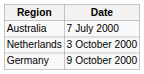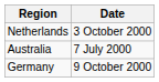 <table class="wikitable">
 <tr>
 <th>Region</th>
 <th>Date</th>
 </tr>
 <tr>
+<td>Netherlands</td>
+<td>3 October 2000</td>
+</tr>
+<tr>
 <td>Australia</td>
 <td>7 July 2000</td>
-</tr>
-<tr>
-<td>Netherlands</td>
-<td>3 October 2000</td>
 </tr>
 <tr>
 <td>Germany</td>
 <td>9 October 2000</td>
 </tr>
 </table>
